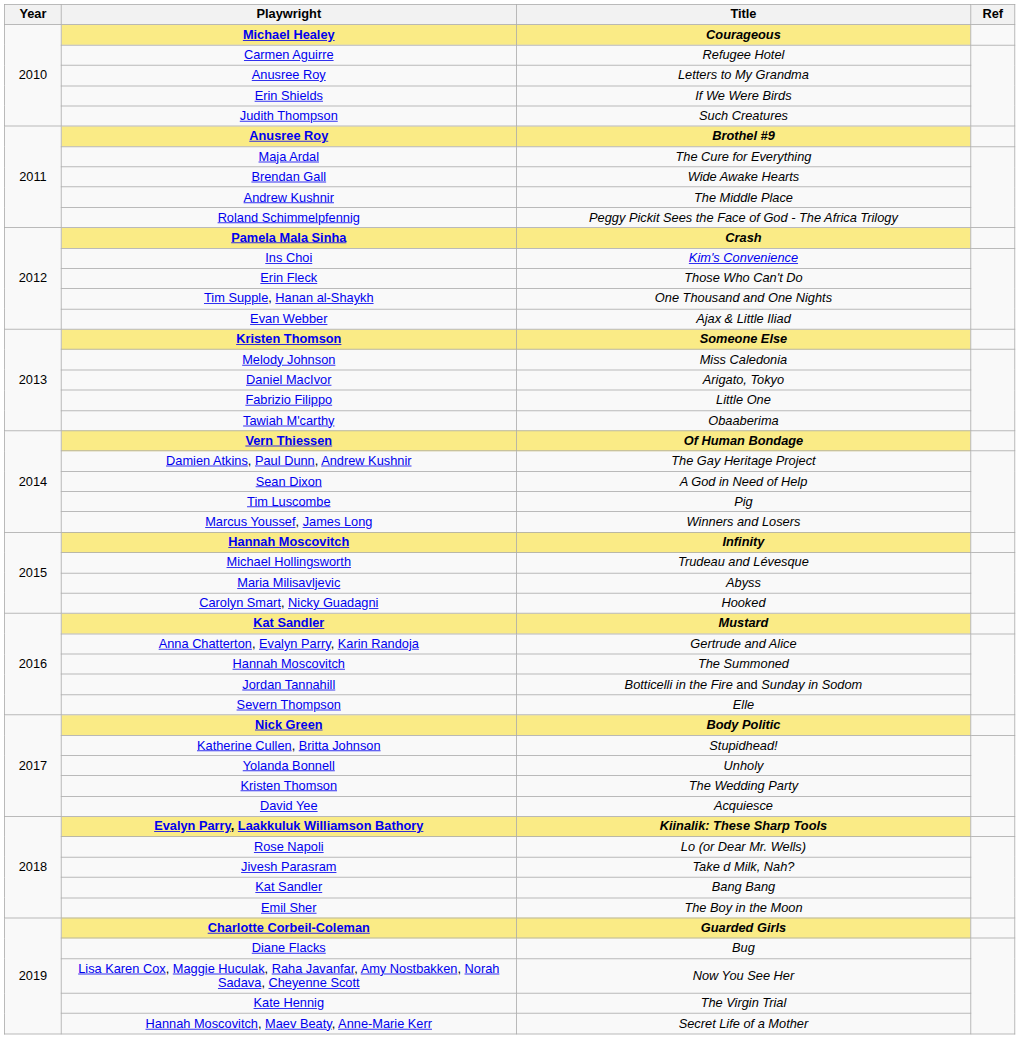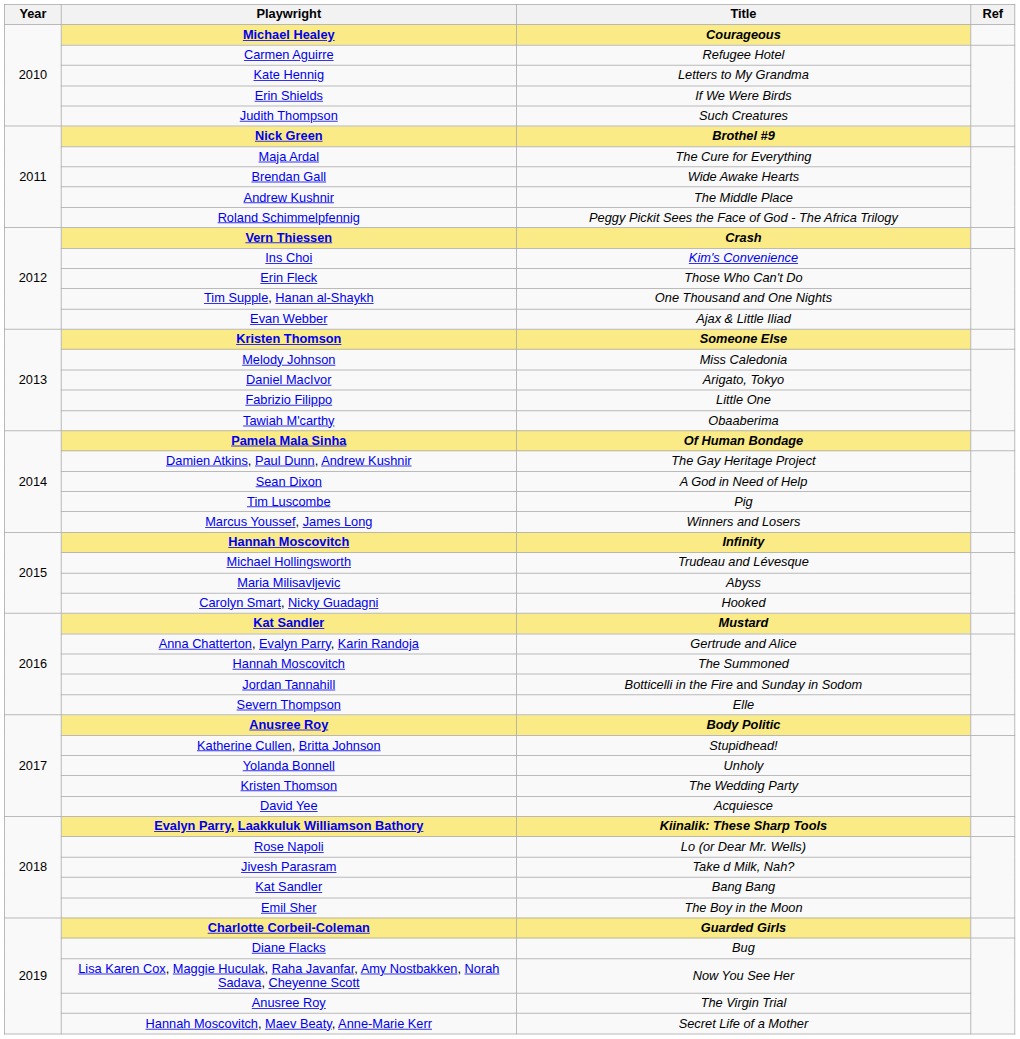 <table class="wikitable" width="100%" style="text-align:center;">
 <tr>
 <th>Year</th>
 <th width="45%">Playwright</th>
 <th width="45%">Title</th>
 <th>Ref</th>
 </tr>
 <tr>
 <td rowspan=5>2010</td>
 <td style="background:#FAEB86"><strong><a href='#'>Michael Healey</a></strong></td>
 <td style="background:#FAEB86"><strong><em>Courageous</em></strong></td>
 <td></td>
 </tr>
 <tr>
 <td><a href='#'>Carmen Aguirre</a></td>
 <td><em>Refugee Hotel</em></td>
 <td rowspan=4></td>
 </tr>
 <tr>
-<td><a href='#'>Anusree Roy</a></td>
+<td><a href='#'>Kate Hennig</a></td>
 <td><em>Letters to My Grandma</em></td>
 </tr>
 <tr>
 <td><a href='#'>Erin Shields</a></td>
 <td><em>If We Were Birds</em></td>
 </tr>
 <tr>
 <td><a href='#'>Judith Thompson</a></td>
 <td><em>Such Creatures</em></td>
 </tr>
 <tr>
 <td rowspan=5>2011</td>
-<td style="background:#FAEB86"><strong><a href='#'>Anusree Roy</a></strong></td>
+<td style="background:#FAEB86"><strong><a href='#'>Nick Green</a></strong></td>
 <td style="background:#FAEB86"><strong><em>Brothel #9</em></strong></td>
 <td></td>
 </tr>
 <tr>
 <td><a href='#'>Maja Ardal</a></td>
 <td><em>The Cure for Everything</em></td>
 <td rowspan=4></td>
 </tr>
 <tr>
 <td><a href='#'>Brendan Gall</a></td>
 <td><em>Wide Awake Hearts</em></td>
 </tr>
 <tr>
 <td><a href='#'>Andrew Kushnir</a></td>
 <td><em>The Middle Place</em></td>
 </tr>
 <tr>
 <td><a href='#'>Roland Schimmelpfennig</a></td>
 <td><em>Peggy Pickit Sees the Face of God - The Africa Trilogy</em></td>
 </tr>
 <tr>
 <td rowspan=5>2012</td>
-<td style="background:#FAEB86"><strong><a href='#'>Pamela Mala Sinha</a></strong></td>
+<td style="background:#FAEB86"><strong><a href='#'>Vern Thiessen</a></strong></td>
 <td style="background:#FAEB86"><strong><em>Crash</em></strong></td>
 <td></td>
 </tr>
 <tr>
 <td><a href='#'>Ins Choi</a></td>
 <td><em><a href='#'>Kim's Convenience</a></em></td>
 <td rowspan=4></td>
 </tr>
 <tr>
 <td><a href='#'>Erin Fleck</a></td>
 <td><em>Those Who Can't Do</em></td>
 </tr>
 <tr>
 <td><a href='#'>Tim Supple</a>, <a href='#'>Hanan al-Shaykh</a></td>
 <td><em>One Thousand and One Nights</em></td>
 </tr>
 <tr>
 <td><a href='#'>Evan Webber</a></td>
 <td><em>Ajax & Little Iliad</em></td>
 </tr>
 <tr>
 <td rowspan=5>2013</td>
 <td style="background:#FAEB86"><strong><a href='#'>Kristen Thomson</a></strong></td>
 <td style="background:#FAEB86"><strong><em>Someone Else</em></strong></td>
 <td></td>
 </tr>
 <tr>
 <td><a href='#'>Melody Johnson</a></td>
 <td><em>Miss Caledonia</em></td>
 <td rowspan=4></td>
 </tr>
 <tr>
 <td><a href='#'>Daniel MacIvor</a></td>
 <td><em>Arigato, Tokyo</em></td>
 </tr>
 <tr>
 <td><a href='#'>Fabrizio Filippo</a></td>
 <td><em>Little One</em></td>
 </tr>
 <tr>
 <td><a href='#'>Tawiah M'carthy</a></td>
 <td><em>Obaaberima</em></td>
 </tr>
 <tr>
 <td rowspan=5>2014</td>
-<td style="background:#FAEB86"><strong><a href='#'>Vern Thiessen</a></strong></td>
+<td style="background:#FAEB86"><strong><a href='#'>Pamela Mala Sinha</a></strong></td>
 <td style="background:#FAEB86"><strong><em>Of Human Bondage</em></strong></td>
 <td></td>
 </tr>
 <tr>
 <td><a href='#'>Damien Atkins</a>, <a href='#'>Paul Dunn</a>, <a href='#'>Andrew Kushnir</a></td>
 <td><em>The Gay Heritage Project</em></td>
 <td rowspan=4></td>
 </tr>
 <tr>
 <td><a href='#'>Sean Dixon</a></td>
 <td><em>A God in Need of Help</em></td>
 </tr>
 <tr>
 <td><a href='#'>Tim Luscombe</a></td>
 <td><em>Pig</em></td>
 </tr>
 <tr>
 <td><a href='#'>Marcus Youssef</a>, <a href='#'>James Long</a></td>
 <td><em>Winners and Losers</em></td>
 </tr>
 <tr>
 <td rowspan=4>2015</td>
 <td style="background:#FAEB86"><strong><a href='#'>Hannah Moscovitch</a></strong></td>
 <td style="background:#FAEB86"><strong><em>Infinity</em></strong></td>
 <td></td>
 </tr>
 <tr>
 <td><a href='#'>Michael Hollingsworth</a></td>
 <td><em>Trudeau and Lévesque</em></td>
 <td rowspan=3></td>
 </tr>
 <tr>
 <td><a href='#'>Maria Milisavljevic</a></td>
 <td><em>Abyss</em></td>
 </tr>
 <tr>
 <td><a href='#'>Carolyn Smart</a>, <a href='#'>Nicky Guadagni</a></td>
 <td><em>Hooked</em></td>
 </tr>
 <tr>
 <td rowspan=5>2016</td>
 <td style="background:#FAEB86"><strong><a href='#'>Kat Sandler</a></strong></td>
 <td style="background:#FAEB86"><strong><em>Mustard</em></strong></td>
 <td></td>
 </tr>
 <tr>
 <td><a href='#'>Anna Chatterton</a>, <a href='#'>Evalyn Parry</a>, <a href='#'>Karin Randoja</a></td>
 <td><em>Gertrude and Alice</em></td>
 <td rowspan=4></td>
 </tr>
 <tr>
 <td><a href='#'>Hannah Moscovitch</a></td>
 <td><em>The Summoned</em></td>
 </tr>
 <tr>
 <td><a href='#'>Jordan Tannahill</a></td>
 <td><em>Botticelli in the Fire</em> and <em>Sunday in Sodom</em></td>
 </tr>
 <tr>
 <td><a href='#'>Severn Thompson</a></td>
 <td><em>Elle</em></td>
 </tr>
 <tr>
 <td rowspan=5>2017</td>
-<td style="background:#FAEB86"><strong><a href='#'>Nick Green</a></strong></td>
+<td style="background:#FAEB86"><strong><a href='#'>Anusree Roy</a></strong></td>
 <td style="background:#FAEB86"><strong><em>Body Politic</em></strong></td>
 <td></td>
 </tr>
 <tr>
 <td><a href='#'>Katherine Cullen</a>, <a href='#'>Britta Johnson</a></td>
 <td><em>Stupidhead!</em></td>
 <td rowspan=4></td>
 </tr>
 <tr>
 <td><a href='#'>Yolanda Bonnell</a></td>
 <td><em>Unholy</em></td>
 </tr>
 <tr>
 <td><a href='#'>Kristen Thomson</a></td>
 <td><em>The Wedding Party</em></td>
 </tr>
 <tr>
 <td><a href='#'>David Yee</a></td>
 <td><em>Acquiesce</em></td>
 </tr>
 <tr>
 <td rowspan=5>2018</td>
 <td style="background:#FAEB86"><strong><a href='#'>Evalyn Parry</a>, <a href='#'>Laakkuluk Williamson Bathory</a></strong></td>
 <td style="background:#FAEB86"><strong><em>Kiinalik: These Sharp Tools</em></strong></td>
 <td></td>
 </tr>
 <tr>
 <td><a href='#'>Rose Napoli</a></td>
 <td><em>Lo (or Dear Mr. Wells)</em></td>
 <td rowspan=4></td>
 </tr>
 <tr>
 <td><a href='#'>Jivesh Parasram</a></td>
 <td><em>Take d Milk, Nah?</em></td>
 </tr>
 <tr>
 <td><a href='#'>Kat Sandler</a></td>
 <td><em>Bang Bang</em></td>
 </tr>
 <tr>
 <td><a href='#'>Emil Sher</a></td>
 <td><em>The Boy in the Moon</em></td>
 </tr>
 <tr>
 <td rowspan=5>2019</td>
 <td style="background:#FAEB86"><strong><a href='#'>Charlotte Corbeil-Coleman</a></strong></td>
 <td style="background:#FAEB86"><strong><em>Guarded Girls</em></strong></td>
 <td></td>
 </tr>
 <tr>
 <td><a href='#'>Diane Flacks</a></td>
 <td><em>Bug</em></td>
 <td rowspan=4></td>
 </tr>
 <tr>
 <td><a href='#'>Lisa Karen Cox</a>, <a href='#'>Maggie Huculak</a>, <a href='#'>Raha Javanfar</a>, <a href='#'>Amy Nostbakken</a>, <a href='#'>Norah Sadava</a>, <a href='#'>Cheyenne Scott</a></td>
 <td><em>Now You See Her</em></td>
 </tr>
 <tr>
-<td><a href='#'>Kate Hennig</a></td>
+<td><a href='#'>Anusree Roy</a></td>
 <td><em>The Virgin Trial</em></td>
 </tr>
 <tr>
 <td><a href='#'>Hannah Moscovitch</a>, <a href='#'>Maev Beaty</a>, <a href='#'>Anne-Marie Kerr</a></td>
 <td><em>Secret Life of a Mother</em></td>
 </tr>
 </table>
